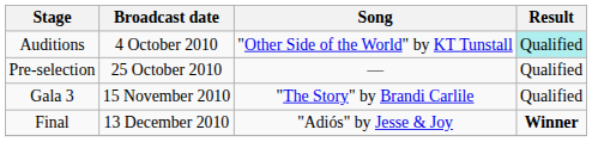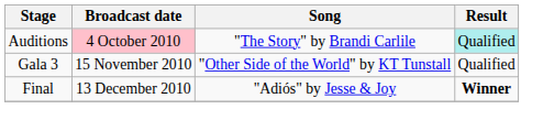 <table class="wikitable" style="text-align:center">
 <tr>
 <th>Stage</th>
 <th>Broadcast date</th>
 <th>Song</th>
 <th>Result</th>
 </tr>
 <tr>
 <td>Auditions</td>
-<td>4 October 2010</td>
-<td>"<a href='#'>Other Side of the World</a>" by <a href='#'>KT Tunstall</a></td>
+<td style="background: pink;">4 October 2010</td>
+<td>"<a href='#'>The Story</a>" by <a href='#'>Brandi Carlile</a></td>
 <td style="background: paleturquoise;">Qualified</td>
-</tr>
-<tr>
-<td>Pre-selection</td>
-<td>25 October 2010</td>
-<td>—</td>
-<td>Qualified</td>
 </tr>
 <tr>
 <td>Gala 3</td>
 <td>15 November 2010</td>
-<td>"<a href='#'>The Story</a>" by <a href='#'>Brandi Carlile</a></td>
+<td>"<a href='#'>Other Side of the World</a>" by <a href='#'>KT Tunstall</a></td>
 <td>Qualified</td>
 </tr>
 <tr>
 <td>Final</td>
 <td>13 December 2010</td>
 <td>"Adiós" by <a href='#'>Jesse & Joy</a></td>
 <td><strong>Winner</strong></td>
 </tr>
 <tr>
 </tr>
 </table>
